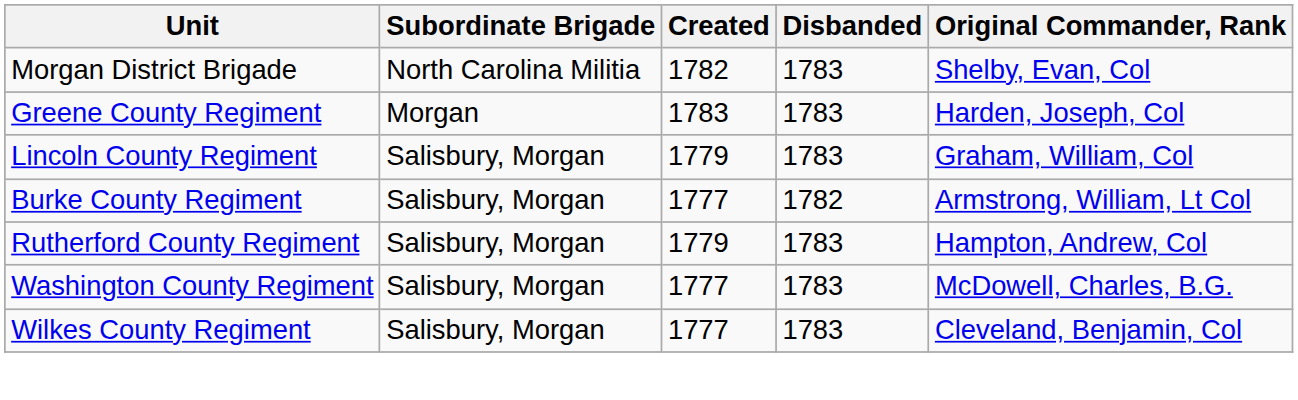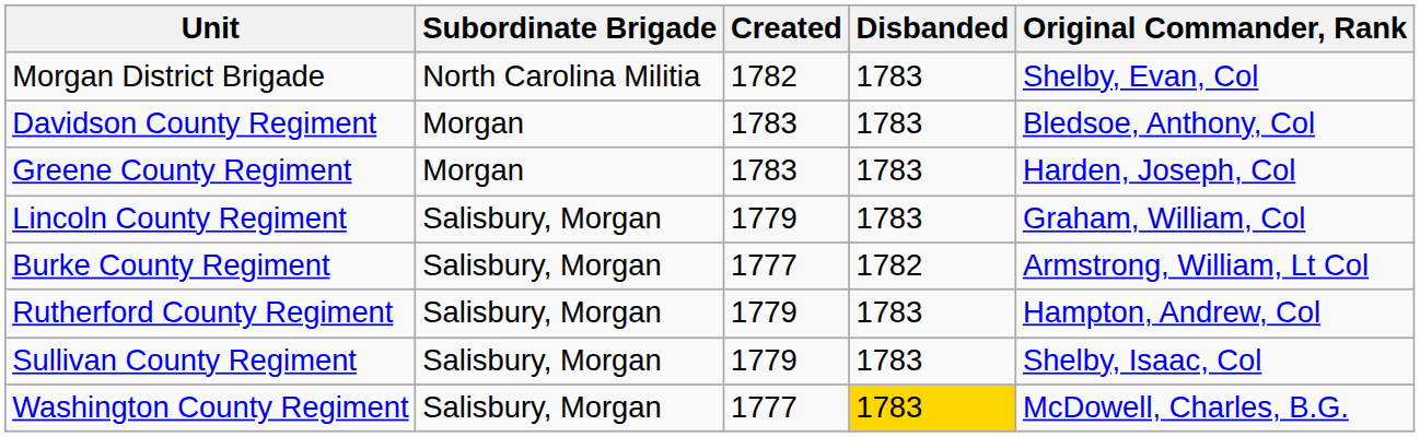 <table class="wikitable sortable">
 <tr>
 <th>Unit</th>
 <th>Subordinate Brigade</th>
 <th>Created</th>
 <th>Disbanded</th>
 <th>Original Commander, Rank</th>
 </tr>
 <tr>
 <td>Morgan District Brigade</td>
 <td>North Carolina Militia</td>
 <td>1782</td>
 <td>1783</td>
 <td><a href='#'>Shelby, Evan, Col</a></td>
+</tr>
+<tr>
+<td><a href='#'>Davidson County Regiment</a></td>
+<td>Morgan</td>
+<td>1783</td>
+<td>1783</td>
+<td><a href='#'>Bledsoe, Anthony, Col</a></td>
 </tr>
 <tr>
 <td><a href='#'>Greene County Regiment</a></td>
 <td>Morgan</td>
 <td>1783</td>
 <td>1783</td>
 <td><a href='#'>Harden, Joseph, Col</a></td>
 </tr>
 <tr>
 <td><a href='#'>Lincoln County Regiment</a></td>
 <td>Salisbury, Morgan</td>
 <td>1779</td>
 <td>1783</td>
 <td><a href='#'>Graham, William, Col</a></td>
 </tr>
 <tr>
 <td><a href='#'>Burke County Regiment</a></td>
 <td>Salisbury, Morgan</td>
 <td>1777</td>
 <td>1782</td>
 <td><a href='#'>Armstrong, William, Lt Col</a></td>
 </tr>
 <tr>
 <td><a href='#'>Rutherford County Regiment</a></td>
 <td>Salisbury, Morgan</td>
 <td>1779</td>
 <td>1783</td>
 <td><a href='#'>Hampton, Andrew, Col</a></td>
 </tr>
 <tr>
+<td><a href='#'>Sullivan County Regiment</a></td>
+<td>Salisbury, Morgan</td>
+<td>1779</td>
+<td>1783</td>
+<td><a href='#'>Shelby, Isaac, Col</a></td>
+</tr>
+<tr>
 <td><a href='#'>Washington County Regiment</a></td>
 <td>Salisbury, Morgan</td>
 <td>1777</td>
-<td>1783</td>
+<td style="background: gold;">1783</td>
 <td><a href='#'>McDowell, Charles, B.G.</a></td>
 </tr>
-<tr>
-<td><a href='#'>Wilkes County Regiment</a></td>
-<td>Salisbury, Morgan</td>
-<td>1777</td>
-<td>1783</td>
-<td><a href='#'>Cleveland, Benjamin, Col</a></td>
-</tr>
 </table>
